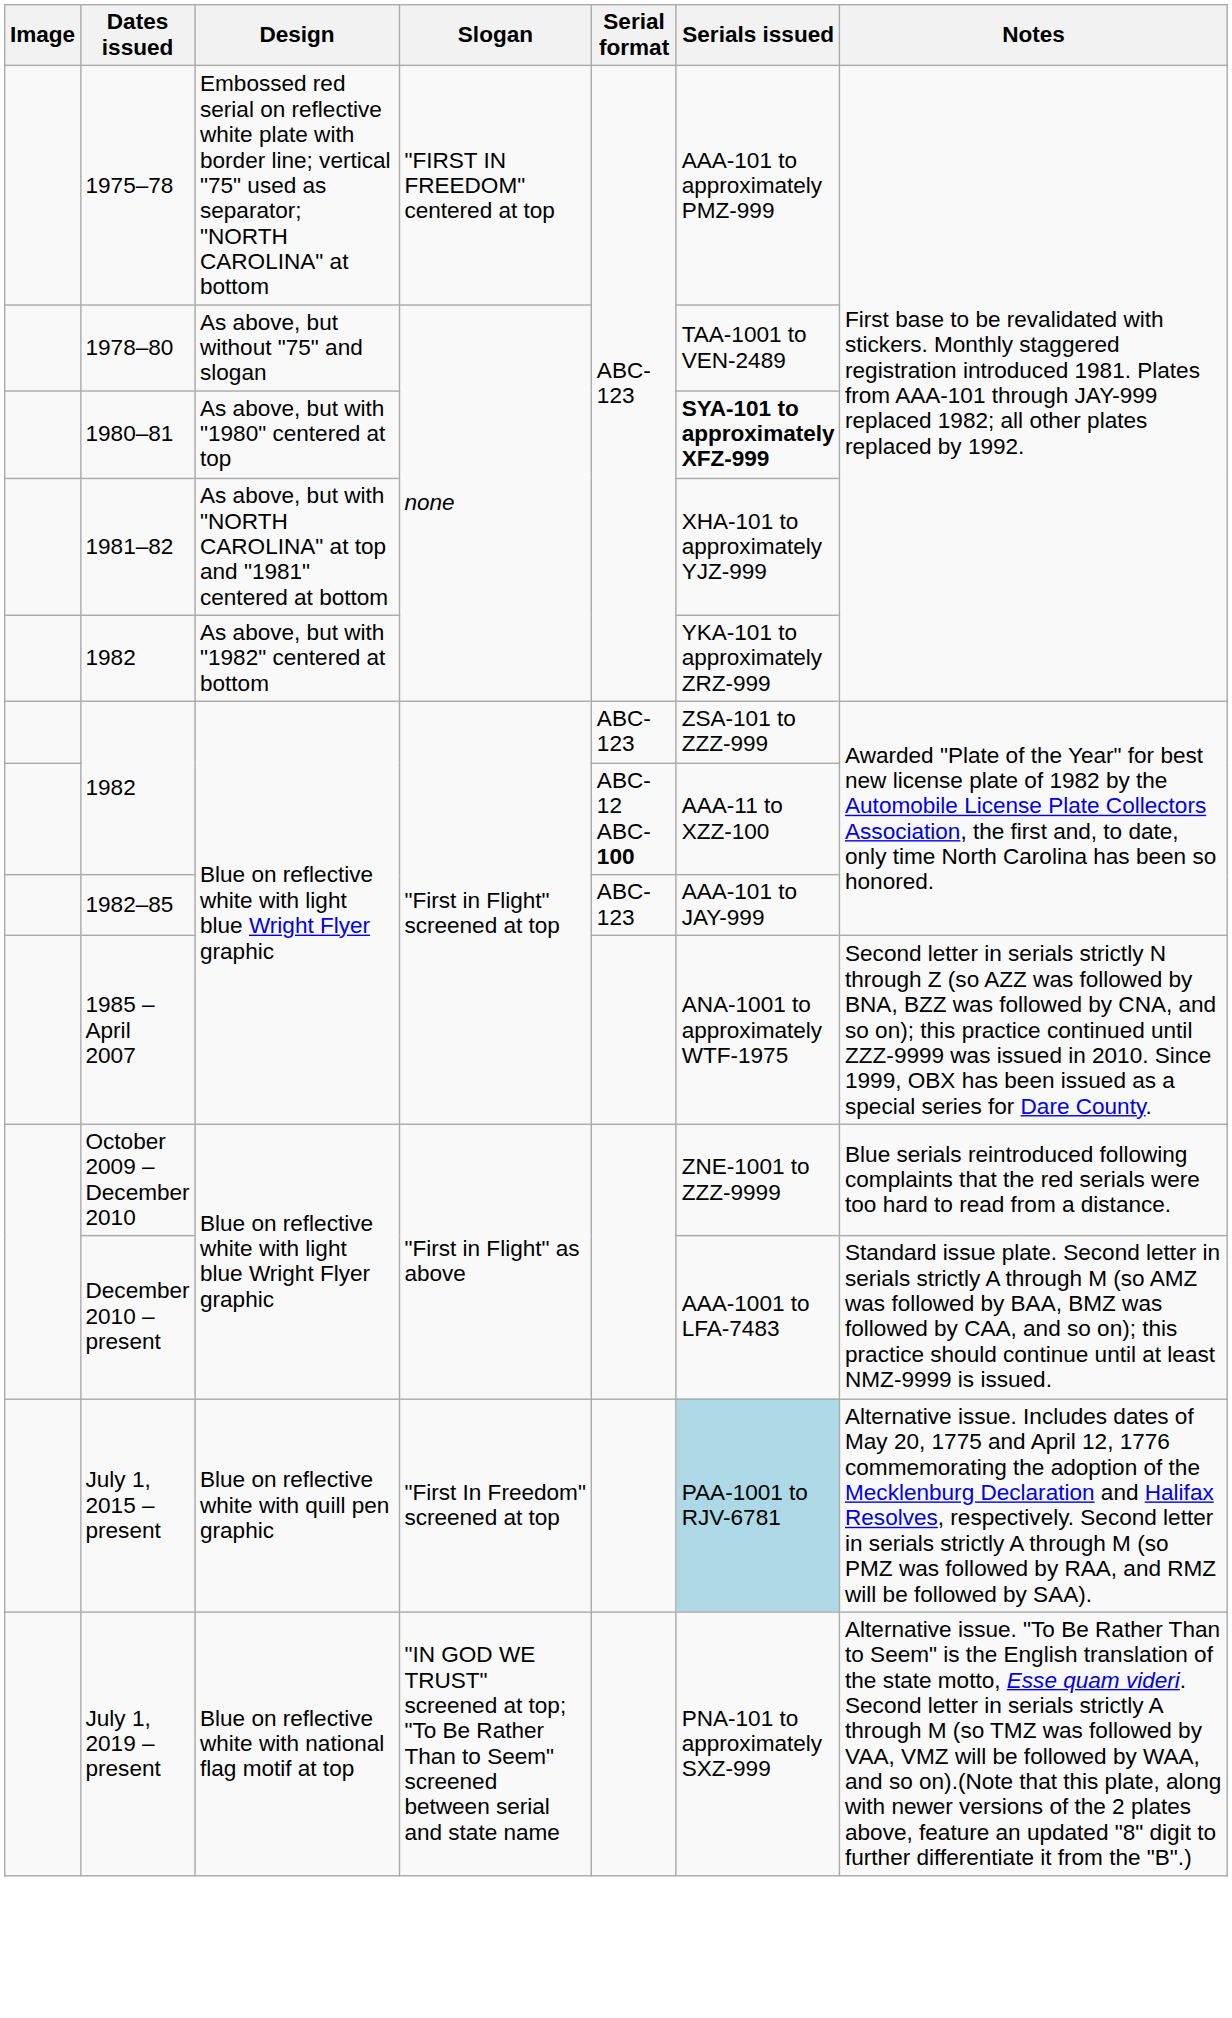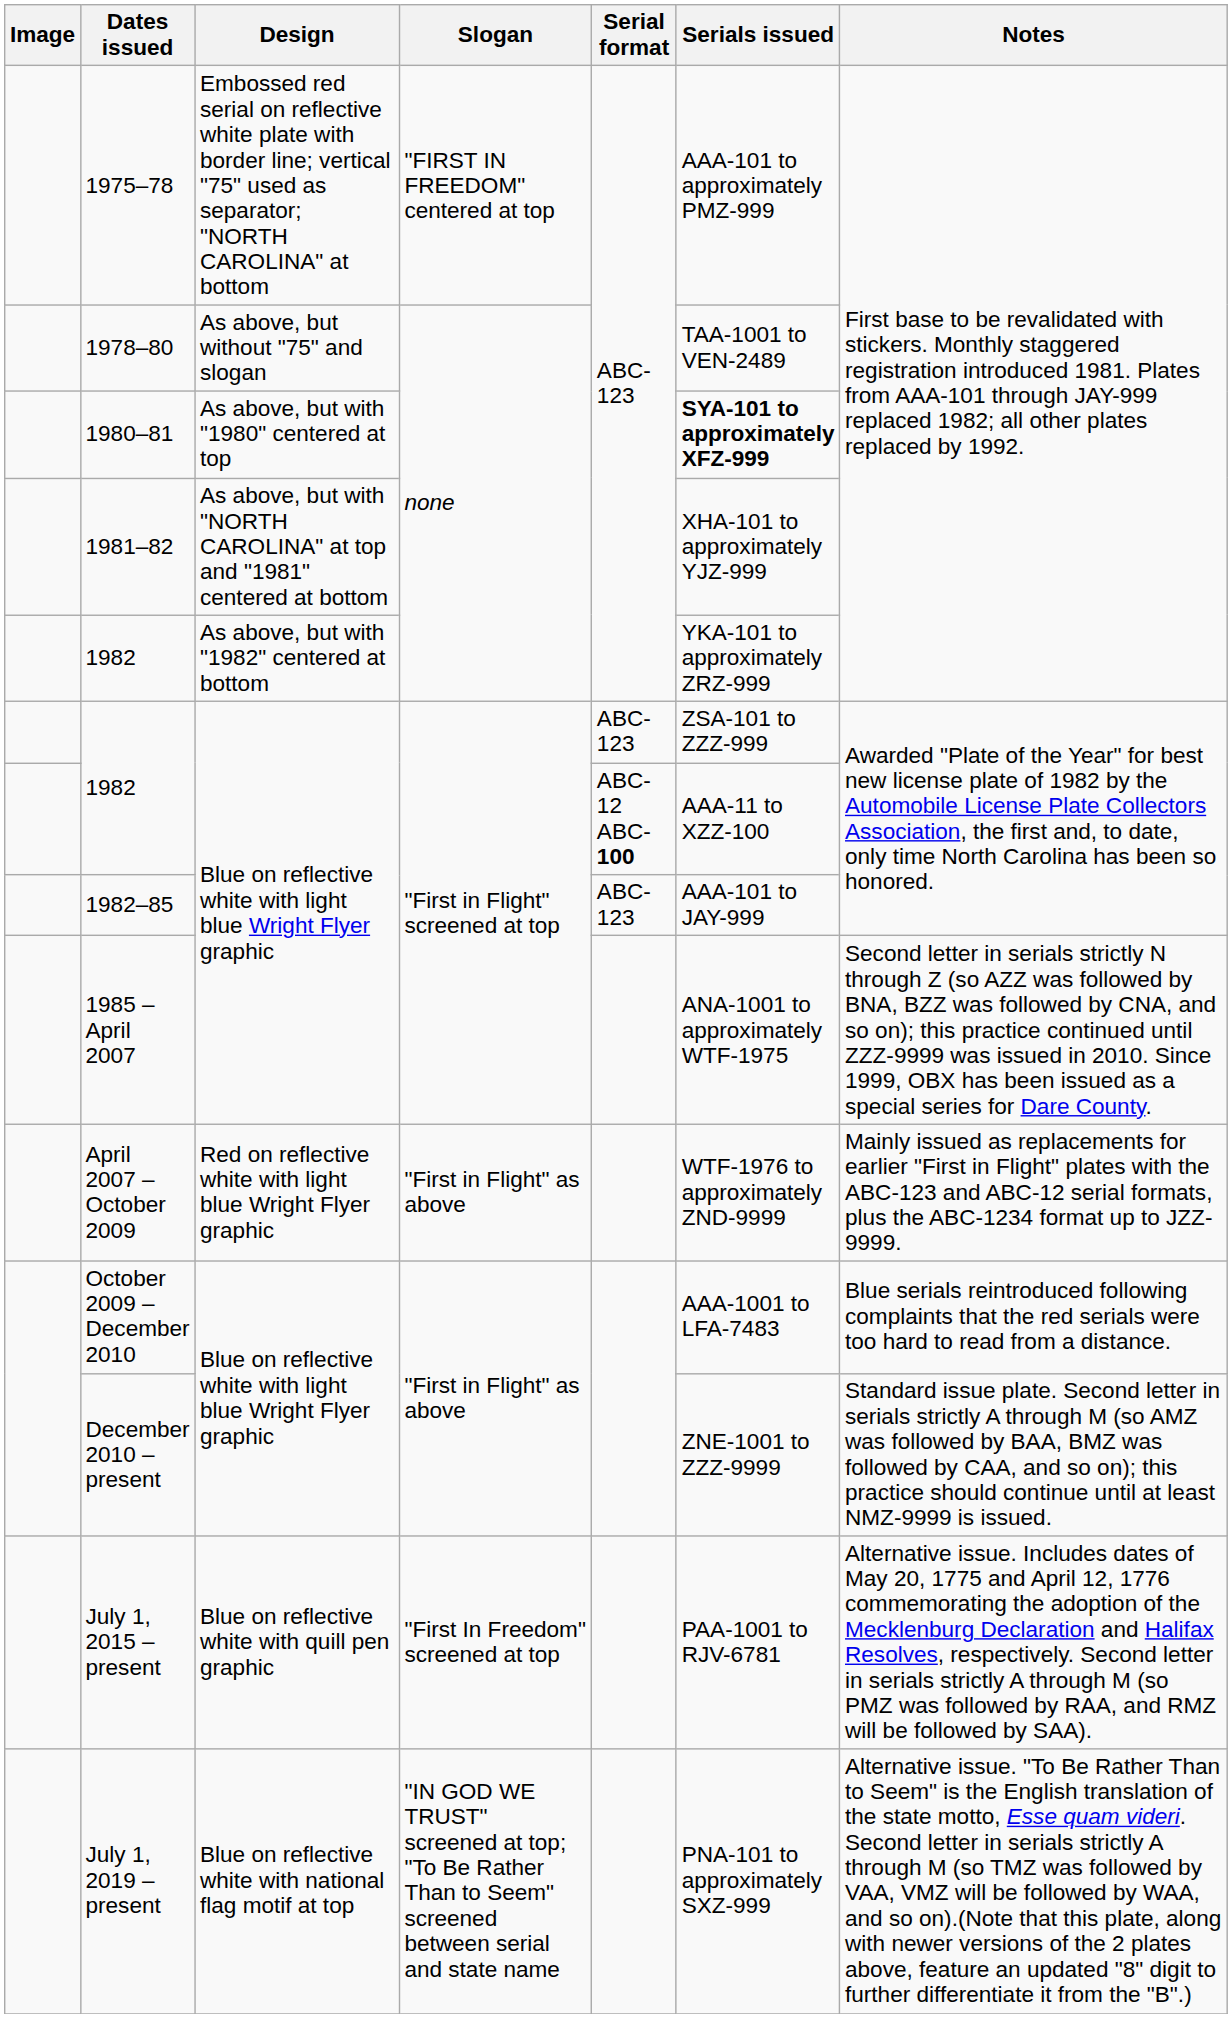 <table class="wikitable">
 <tr>
 <th>Image</th>
 <th style="width:70px;">Dates issued</th>
 <th>Design</th>
 <th>Slogan</th>
 <th>Serial format</th>
 <th style="width:95px;">Serials issued</th>
 <th>Notes</th>
 </tr>
 <tr>
 <td></td>
 <td>1975–78</td>
 <td>Embossed red serial on reflective white plate with border line; vertical "75" used as separator; "NORTH CAROLINA" at bottom</td>
 <td>"FIRST IN FREEDOM" centered at top</td>
 <td rowspan="5">ABC-123</td>
 <td>AAA-101 to approximately PMZ-999</td>
 <td rowspan="5">First base to be revalidated with stickers. Monthly staggered registration introduced 1981. Plates from AAA-101 through JAY-999 replaced 1982; all other plates replaced by 1992.</td>
 </tr>
 <tr>
 <td></td>
 <td>1978–80</td>
 <td>As above, but without "75" and slogan</td>
 <td rowspan="4"><em>none</em></td>
 <td>TAA-1001 to VEN-2489 </td>
 </tr>
 <tr>
 <td></td>
 <td>1980–81</td>
 <td>As above, but with "1980" centered at top</td>
 <td><strong>SYA-101 to approximately XFZ-999</strong></td>
 </tr>
 <tr>
 <td></td>
 <td>1981–82</td>
 <td>As above, but with "NORTH CAROLINA" at top and "1981" centered at bottom</td>
 <td>XHA-101 to approximately YJZ-999</td>
 </tr>
 <tr>
 <td></td>
 <td>1982</td>
 <td>As above, but with "1982" centered at bottom</td>
 <td>YKA-101 to approximately ZRZ-999</td>
 </tr>
 <tr>
 <td></td>
 <td rowspan="2">1982</td>
 <td rowspan="4">Blue on reflective white with light blue <a href='#'>Wright Flyer</a> graphic</td>
 <td rowspan="4">"First in Flight" screened at top</td>
 <td>ABC-123</td>
 <td>ZSA-101 to ZZZ-999</td>
 <td rowspan="3">Awarded "Plate of the Year" for best new license plate of 1982 by the <a href='#'>Automobile License Plate Collectors Association</a>, the first and, to date, only time North Carolina has been so honored.</td>
 </tr>
 <tr>
 <td></td>
 <td>ABC-12<br>ABC-<strong>100</strong></td>
 <td>AAA-11 to XZZ-100</td>
 </tr>
 <tr>
 <td></td>
 <td>1982–85</td>
 <td>ABC-123</td>
 <td>AAA-101 to JAY-999</td>
 </tr>
 <tr>
 <td></td>
 <td>1985 – April<br>2007</td>
 <td></td>
 <td>ANA-1001 to approximately WTF-1975</td>
 <td>Second letter in serials strictly N through Z (so AZZ was followed by BNA, BZZ was followed by CNA, and so on); this practice continued until ZZZ-9999 was issued in 2010. Since 1999, OBX has been issued as a special series for <a href='#'>Dare County</a>.</td>
 </tr>
 <tr>
+<td></td>
+<td>April 2007 – October 2009</td>
+<td>Red on reflective white with light blue Wright Flyer graphic</td>
+<td>"First in Flight" as above</td>
+<td></td>
+<td>WTF-1976 to approximately ZND-9999</td>
+<td>Mainly issued as replacements for earlier "First in Flight" plates with the ABC-123 and ABC-12 serial formats, plus the ABC-1234 format up to JZZ-9999.</td>
+</tr>
+<tr>
 <td rowspan="2"></td>
 <td>October 2009 – December 2010</td>
 <td rowspan="2">Blue on reflective white with light blue Wright Flyer graphic</td>
 <td rowspan="2">"First in Flight" as above</td>
 <td rowspan="2"></td>
-<td>ZNE-1001 to ZZZ-9999</td>
+<td>AAA-1001 to LFA-7483 </td>
 <td>Blue serials reintroduced following complaints that the red serials were too hard to read from a distance.</td>
 </tr>
 <tr>
 <td>December 2010 – present</td>
-<td>AAA-1001 to LFA-7483 </td>
+<td>ZNE-1001 to ZZZ-9999</td>
 <td>Standard issue plate. Second letter in serials strictly A through M (so AMZ was followed by BAA, BMZ was followed by CAA, and so on); this practice should continue until at least NMZ-9999 is issued.</td>
 </tr>
 <tr>
 <td></td>
 <td>July 1, 2015 – present</td>
 <td>Blue on reflective white with quill pen graphic</td>
 <td>"First In Freedom" screened at top</td>
 <td></td>
-<td style="background: lightblue;">PAA-1001 to RJV-6781 </td>
+<td>PAA-1001 to RJV-6781 </td>
 <td>Alternative issue. Includes dates of May 20, 1775 and April 12, 1776 commemorating the adoption of the <a href='#'>Mecklenburg Declaration</a> and <a href='#'>Halifax Resolves</a>, respectively. Second letter in serials strictly A through M (so PMZ was followed by RAA, and RMZ will be followed by SAA).</td>
 </tr>
 <tr>
 <td></td>
 <td>July 1, 2019 – present</td>
 <td>Blue on reflective white with national flag motif at top</td>
 <td>"IN GOD WE TRUST" screened at top; "To Be Rather Than to Seem" screened between serial and state name</td>
 <td></td>
 <td>PNA-101 to approximately SXZ-999</td>
 <td>Alternative issue. "To Be Rather Than to Seem" is the English translation of the state motto, <em><a href='#'>Esse quam videri</a></em>. Second letter in serials strictly A through M (so TMZ was followed by VAA, VMZ will be followed by WAA, and so on).(Note that this plate, along with newer versions of the 2 plates above, feature an updated "8" digit to further differentiate it from the "B".)</td>
 </tr>
 </table>
